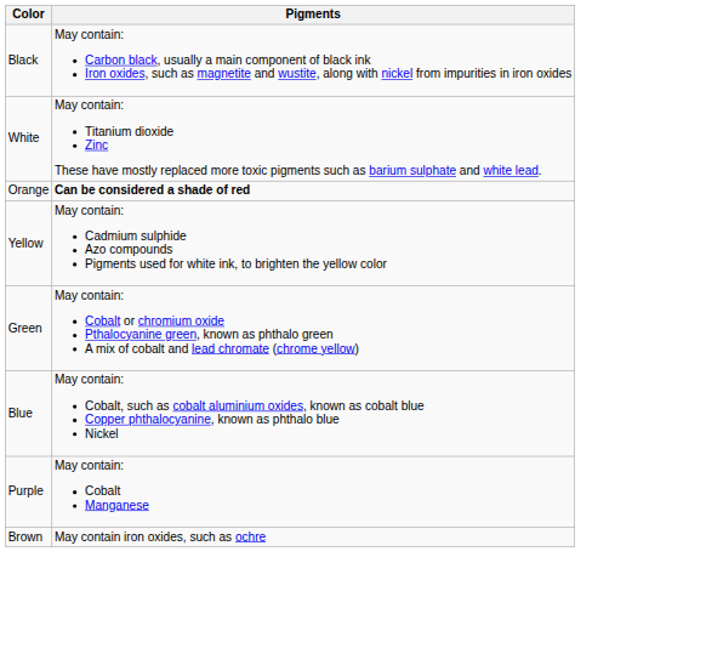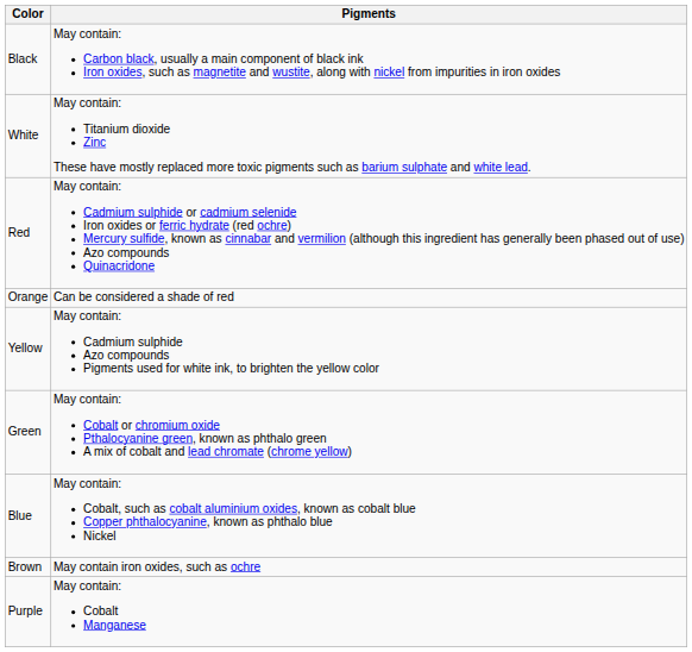 <table class="wikitable">
 <tr>
 <th>Color</th>
 <th>Pigments</th>
 </tr>
 <tr>
 <td>Black</td>
 <td>May contain:<br><ul><li><a href='#'>Carbon black</a>, usually a main component of black ink</li><li><a href='#'>Iron oxides</a>, such as <a href='#'>magnetite</a> and <a href='#'>wustite</a>, along with <a href='#'>nickel</a> from impurities in iron oxides</li></ul></td>
 </tr>
 <tr>
 <td>White</td>
 <td>May contain:<br><ul><li>Titanium dioxide</li><li><a href='#'>Zinc</a></li></ul>These have mostly replaced more toxic pigments such as <a href='#'>barium sulphate</a> and <a href='#'>white lead</a>.</td>
 </tr>
 <tr>
+<td>Red</td>
+<td>May contain:<br><ul><li><a href='#'>Cadmium sulphide</a> or <a href='#'>cadmium selenide</a></li><li>Iron oxides or <a href='#'>ferric hydrate</a> (red <a href='#'>ochre</a>)</li><li><a href='#'>Mercury sulfide</a>, known as <a href='#'>cinnabar</a> and <a href='#'>vermilion</a> (although this ingredient has generally been phased out of use)</li><li>Azo compounds</li><li><a href='#'>Quinacridone</a></li></ul></td>
+</tr>
+<tr>
 <td>Orange</td>
-<td><strong>Can be considered a shade of red</strong></td>
+<td>Can be considered a shade of red</td>
 </tr>
 <tr>
 <td>Yellow</td>
 <td>May contain:<br><ul><li>Cadmium sulphide</li><li>Azo compounds</li><li>Pigments used for white ink, to brighten the yellow color</li></ul></td>
 </tr>
 <tr>
 <td>Green</td>
 <td>May contain:<br><ul><li><a href='#'>Cobalt</a> or <a href='#'>chromium oxide</a></li><li><a href='#'>Pthalocyanine green</a>, known as phthalo green</li><li>A mix of cobalt and <a href='#'>lead chromate</a> (<a href='#'>chrome yellow</a>)</li></ul></td>
 </tr>
 <tr>
 <td>Blue</td>
 <td>May contain:<br><ul><li>Cobalt, such as <a href='#'>cobalt aluminium oxides</a>, known as cobalt blue</li><li><a href='#'>Copper phthalocyanine</a>, known as phthalo blue</li><li>Nickel</li></ul></td>
 </tr>
 <tr>
+<td>Brown</td>
+<td>May contain iron oxides, such as <a href='#'>ochre</a></td>
+</tr>
+<tr>
 <td>Purple</td>
 <td>May contain:<br><ul><li>Cobalt</li><li><a href='#'>Manganese</a></li></ul></td>
 </tr>
-<tr>
-<td>Brown</td>
-<td>May contain iron oxides, such as <a href='#'>ochre</a></td>
-</tr>
 </table>
